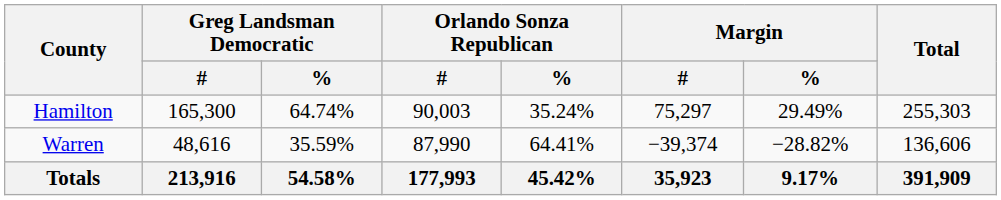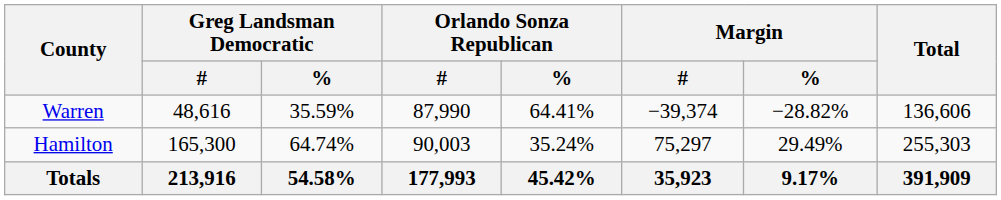 <table width="60%" class="wikitable sortable">
 <tr>
 <th rowspan="2">County</th>
 <th colspan="2">Greg Landsman<br>Democratic</th>
 <th colspan="2">Orlando Sonza<br>Republican</th>
 <th colspan="2">Margin</th>
 <th rowspan="2">Total</th>
 </tr>
 <tr>
 <th style="text-align:center;" data-sort-type="number">#</th>
 <th style="text-align:center;" data-sort-type="number">%</th>
 <th style="text-align:center;" data-sort-type="number">#</th>
 <th style="text-align:center;" data-sort-type="number">%</th>
 <th style="text-align:center;" data-sort-type="number">#</th>
 <th style="text-align:center;" data-sort-type="number">%</th>
 </tr>
 <tr style="text-align:center;">
+<td><a href='#'>Warren</a></td>
+<td>48,616</td>
+<td>35.59%</td>
+<td>87,990</td>
+<td>64.41%</td>
+<td>−39,374</td>
+<td>−28.82%</td>
+<td>136,606</td>
+</tr>
+<tr style="text-align:center;">
 <td><a href='#'>Hamilton</a></td>
 <td>165,300</td>
 <td>64.74%</td>
 <td>90,003</td>
 <td>35.24%</td>
 <td>75,297</td>
 <td>29.49%</td>
 <td>255,303</td>
-</tr>
-<tr style="text-align:center;">
-<td><a href='#'>Warren</a></td>
-<td>48,616</td>
-<td>35.59%</td>
-<td>87,990</td>
-<td>64.41%</td>
-<td>−39,374</td>
-<td>−28.82%</td>
-<td>136,606</td>
 </tr>
 <tr style="text-align:center;">
 <th>Totals</th>
 <th>213,916</th>
 <th>54.58%</th>
 <th>177,993</th>
 <th>45.42%</th>
 <th>35,923</th>
 <th>9.17%</th>
 <th>391,909</th>
 </tr>
 </table>
